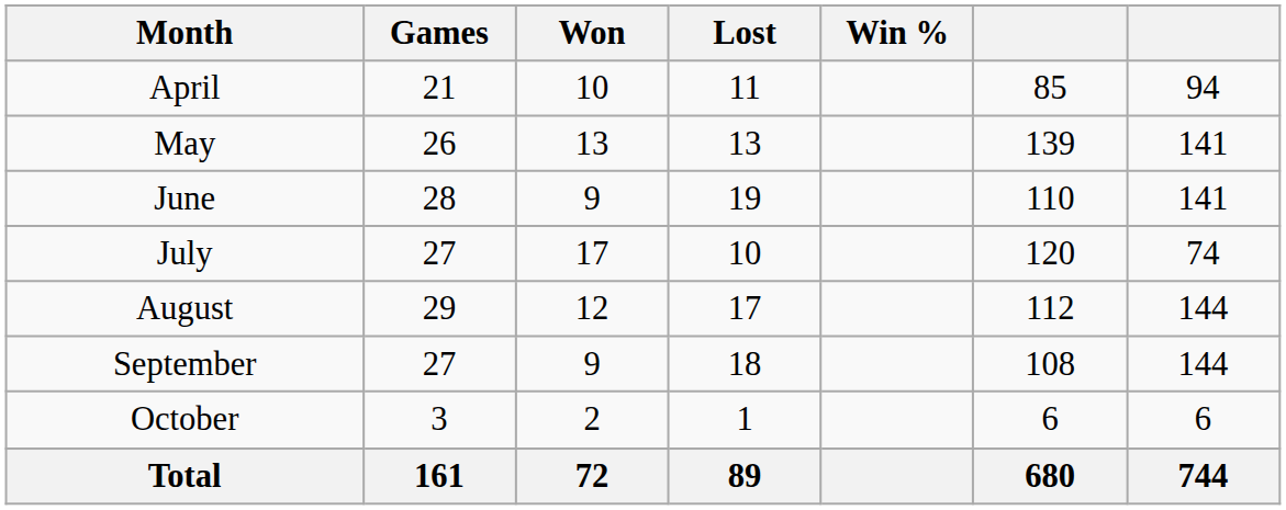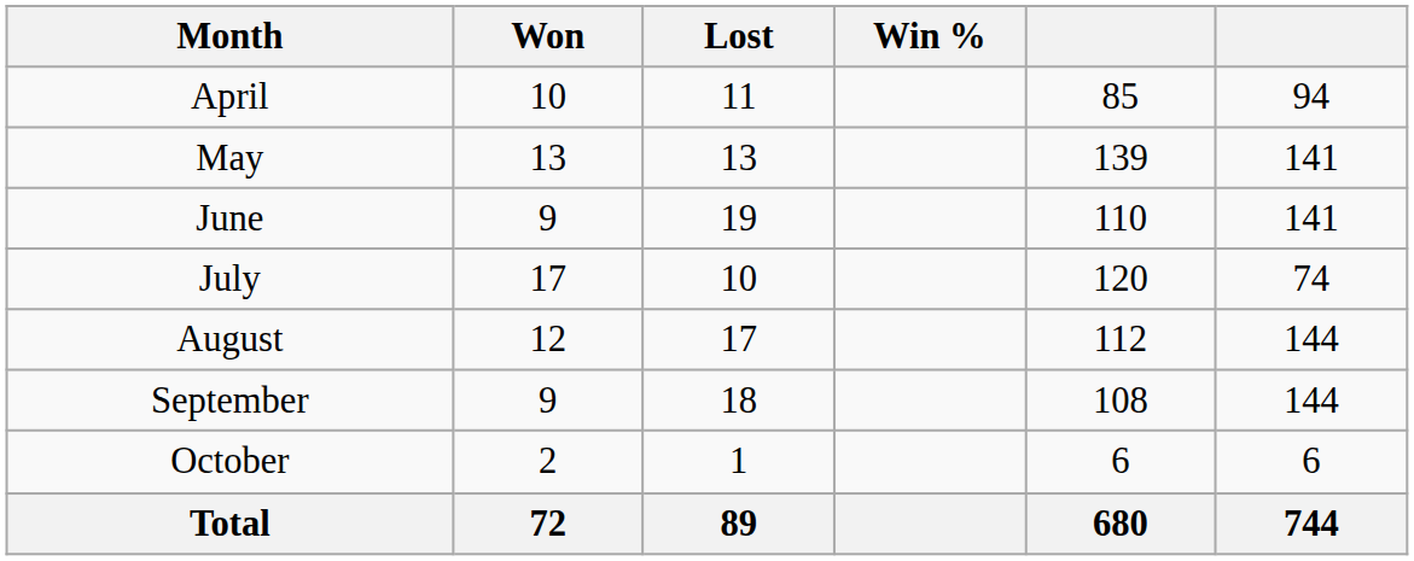 <table class="wikitable" style="font-size:95%; text-align:center; width:38em;margin: 0.5em auto;">
 <tr>
 <th width="28%">Month</th>
-<th width="12%">Games</th>
 <th width="12%">Won</th>
 <th width="12%">Lost</th>
 <th width="12%">Win %</th>
 <th width="12%"></th>
 <th width="12%"></th>
 </tr>
 <tr>
 <td>April</td>
-<td>21</td>
 <td>10</td>
 <td>11</td>
 <td></td>
 <td>85</td>
 <td>94</td>
 </tr>
 <tr>
 <td>May</td>
-<td>26</td>
 <td>13</td>
 <td>13</td>
 <td></td>
 <td>139</td>
 <td>141</td>
 </tr>
 <tr>
 <td>June</td>
-<td>28</td>
 <td>9</td>
 <td>19</td>
 <td></td>
 <td>110</td>
 <td>141</td>
 </tr>
 <tr>
 <td>July</td>
-<td>27</td>
 <td>17</td>
 <td>10</td>
 <td></td>
 <td>120</td>
 <td>74</td>
 </tr>
 <tr>
 <td>August</td>
-<td>29</td>
 <td>12</td>
 <td>17</td>
 <td></td>
 <td>112</td>
 <td>144</td>
 </tr>
 <tr>
 <td>September</td>
-<td>27</td>
 <td>9</td>
 <td>18</td>
 <td></td>
 <td>108</td>
 <td>144</td>
 </tr>
 <tr>
 <td>October</td>
-<td>3</td>
 <td>2</td>
 <td>1</td>
 <td></td>
 <td>6</td>
 <td>6</td>
 </tr>
 <tr>
 <th>Total</th>
-<th>161</th>
 <th>72</th>
 <th>89</th>
 <th></th>
 <th>680</th>
 <th>744</th>
 </tr>
 </table>
